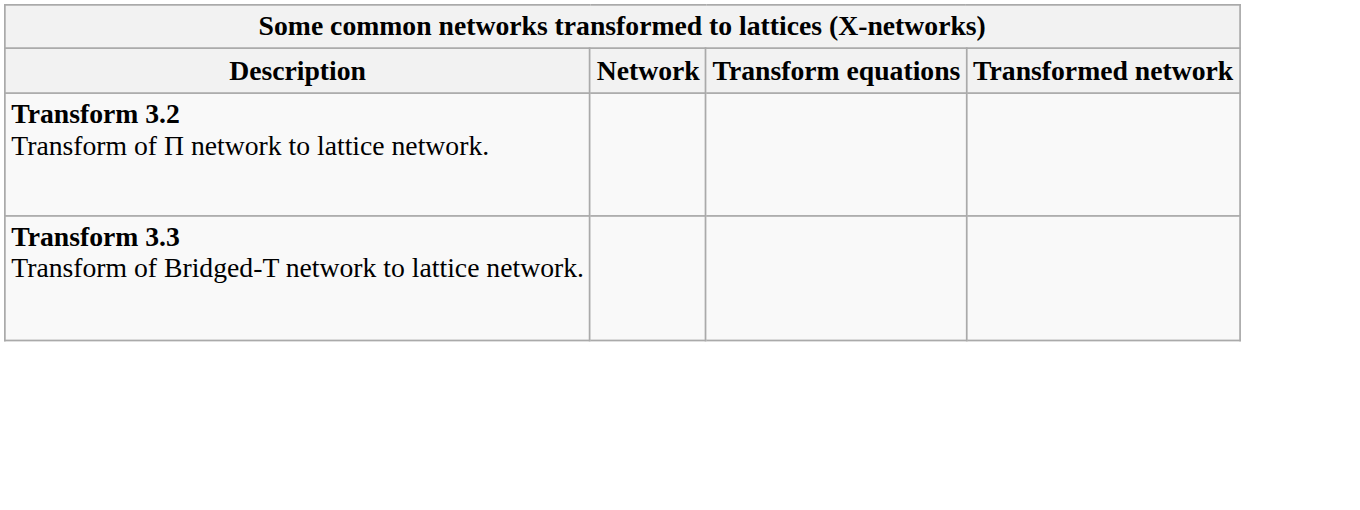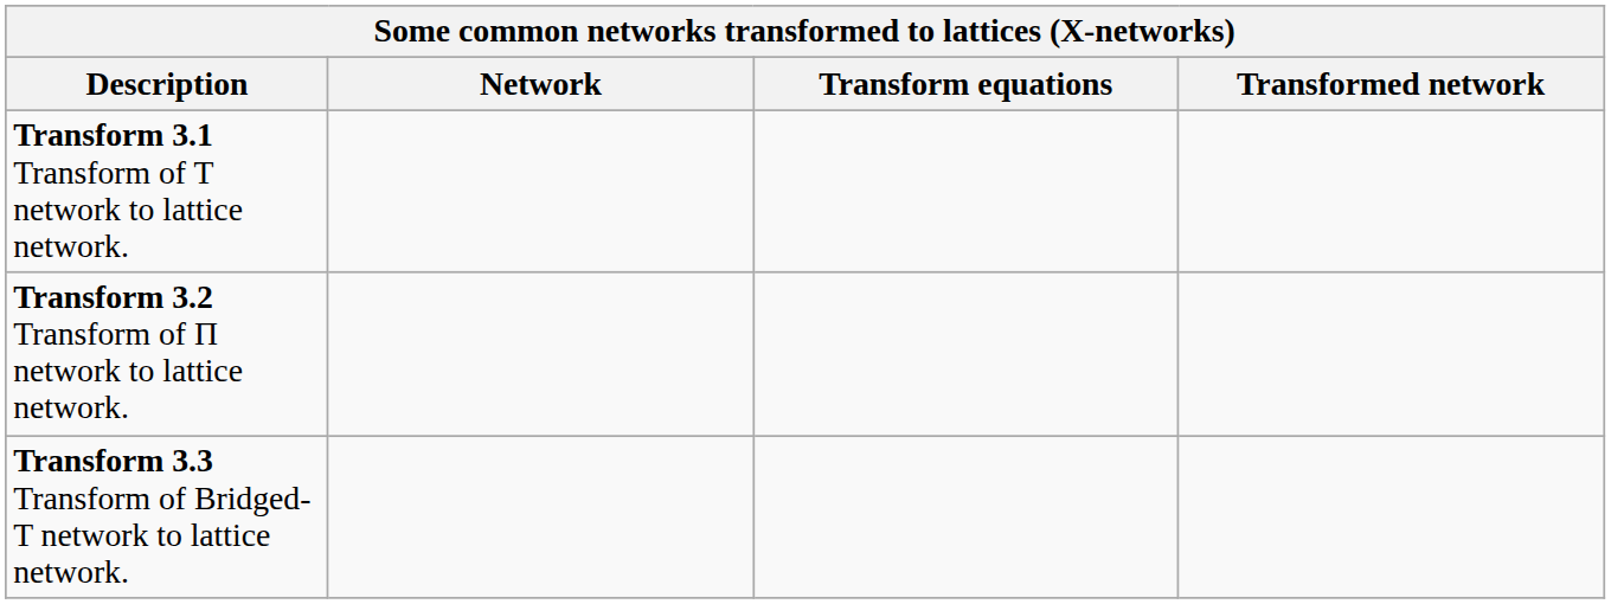 <table class="wikitable" style="text-align:left;">
 <tr>
 <th colspan="4">Some common networks transformed to lattices (X-networks)</th>
 </tr>
 <tr style="text-align:center;">
 <th>Description</th>
 <th>Network</th>
 <th>Transform equations</th>
 <th>Transformed network</th>
+</tr>
+<tr valign="top">
+<td width="150px"><strong>Transform 3.1</strong><br>Transform of T network to lattice network.</td>
+<td width="200px"></td>
+<td width="200px">  </td>
+<td width="200px"></td>
 </tr>
 <tr valign="top">
 <td><strong>Transform 3.2</strong><br>Transform of Π network to lattice network.</td>
 <td></td>
 <td style="line-height:400%;">  </td>
 <td></td>
 </tr>
 <tr valign="top">
 <td><strong>Transform 3.3</strong><br>Transform of Bridged-T network to lattice network.</td>
 <td></td>
 <td style="line-height:400%;">  </td>
 <td></td>
 </tr>
 </table>
